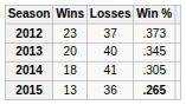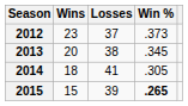 <table class="wikitable sortable plainrowheaders" style="text-align:center">
 <tr>
 <th scope="col">Season</th>
 <th scope="col">Wins</th>
 <th scope="col">Losses</th>
 <th scope="col">Win %</th>
 <th scope="col" class="unsortable"></th>
 </tr>
 <tr>
 <th scope="row" style="text-align:center">2012</th>
 <td>23</td>
 <td>37</td>
 <td>.373</td>
 <td></td>
 </tr>
 <tr>
 <th scope="row" style="text-align:center">2013</th>
 <td>20</td>
-<td>40</td>
+<td>38</td>
 <td>.345</td>
 <td></td>
 </tr>
 <tr>
 <th scope="row" style="text-align:center">2014</th>
 <td>18</td>
 <td>41</td>
 <td>.305</td>
 <td></td>
 </tr>
 <tr>
 <th scope="row" style="text-align:center">2015</th>
-<td>13</td>
-<td>36</td>
+<td>15</td>
+<td>39</td>
 <td><strong>.265</strong></td>
 <td></td>
 </tr>
 </table>
